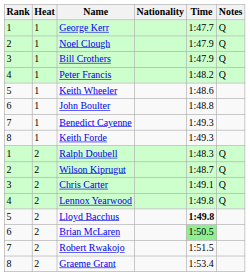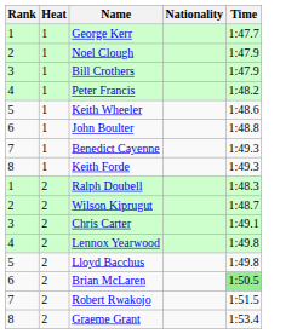 <table class="wikitable sortable">
 <tr>
 <th scope="col">Rank</th>
 <th scope="col">Heat</th>
 <th scope="col">Name</th>
 <th scope="col">Nationality</th>
 <th>Time</th>
-<th scope="col">Notes</th>
 </tr>
 <tr bgcolor=ccffcc>
 <td>1</td>
 <td>1</td>
 <td align=left><a href='#'>George Kerr</a></td>
 <td align=left></td>
 <td>1:47.7</td>
-<td>Q</td>
 </tr>
 <tr bgcolor=ccffcc>
 <td>2</td>
 <td>1</td>
 <td align=left><a href='#'>Noel Clough</a></td>
 <td align=left></td>
 <td>1:47.9</td>
-<td>Q</td>
 </tr>
 <tr bgcolor=ccffcc>
 <td>3</td>
 <td>1</td>
 <td align=left><a href='#'>Bill Crothers</a></td>
 <td align=left></td>
 <td>1:47.9</td>
-<td>Q</td>
 </tr>
 <tr bgcolor=ccffcc>
 <td>4</td>
 <td>1</td>
 <td align=left><a href='#'>Peter Francis</a></td>
 <td align=left></td>
 <td>1:48.2</td>
-<td>Q</td>
 </tr>
 <tr>
 <td>5</td>
 <td>1</td>
 <td align=left><a href='#'>Keith Wheeler</a></td>
 <td align=left></td>
 <td>1:48.6</td>
-<td></td>
 </tr>
 <tr>
 <td>6</td>
 <td>1</td>
 <td align=left><a href='#'>John Boulter</a></td>
 <td align=left></td>
 <td>1:48.8</td>
-<td></td>
 </tr>
 <tr>
 <td>7</td>
 <td>1</td>
 <td align=left><a href='#'>Benedict Cayenne</a></td>
 <td align=left></td>
 <td>1:49.3</td>
-<td></td>
 </tr>
 <tr>
 <td>8</td>
 <td>1</td>
 <td align=left><a href='#'>Keith Forde</a></td>
 <td align=left></td>
 <td>1:49.3</td>
-<td></td>
 </tr>
 <tr bgcolor=ccffcc>
 <td>1</td>
 <td>2</td>
 <td align=left><a href='#'>Ralph Doubell</a></td>
 <td align=left></td>
 <td>1:48.3</td>
-<td>Q</td>
 </tr>
 <tr bgcolor=ccffcc>
 <td>2</td>
 <td>2</td>
 <td align=left><a href='#'>Wilson Kiprugut</a></td>
 <td align=left></td>
 <td>1:48.7</td>
-<td>Q</td>
 </tr>
 <tr bgcolor=ccffcc>
 <td>3</td>
 <td>2</td>
 <td align=left><a href='#'>Chris Carter</a></td>
 <td align=left></td>
 <td>1:49.1</td>
-<td>Q</td>
 </tr>
 <tr bgcolor=ccffcc>
 <td>4</td>
 <td>2</td>
 <td align=left><a href='#'>Lennox Yearwood</a></td>
 <td align=left></td>
 <td>1:49.8</td>
-<td>Q</td>
 </tr>
 <tr>
 <td>5</td>
 <td>2</td>
 <td align=left><a href='#'>Lloyd Bacchus</a></td>
 <td align=left></td>
-<td><strong>1:49.8</strong></td>
-<td></td>
+<td>1:49.8</td>
 </tr>
 <tr>
 <td>6</td>
 <td>2</td>
 <td align=left><a href='#'>Brian McLaren</a></td>
 <td align=left></td>
 <td style="background: lightgreen;">1:50.5</td>
-<td></td>
 </tr>
 <tr>
 <td>7</td>
 <td>2</td>
 <td align=left><a href='#'>Robert Rwakojo</a></td>
 <td align=left></td>
 <td>1:51.5</td>
-<td></td>
 </tr>
 <tr>
 <td>8</td>
 <td>2</td>
 <td align=left><a href='#'>Graeme Grant</a></td>
 <td align=left></td>
 <td>1:53.4</td>
-<td></td>
 </tr>
 </table>
